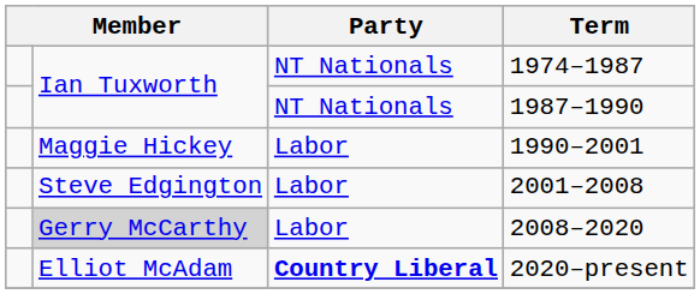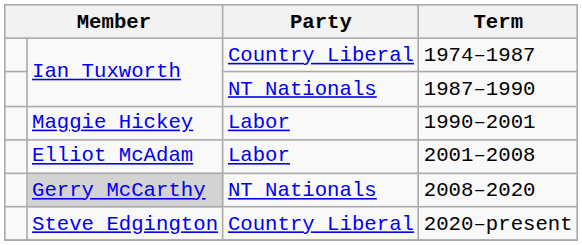 <table class="wikitable">
 <tr>
 <th colspan="2">Member</th>
 <th>Party</th>
 <th>Term</th>
 </tr>
 <tr>
 <td> </td>
 <td rowspan="2"><a href='#'>Ian Tuxworth</a></td>
-<td><a href='#'>NT Nationals</a></td>
+<td><a href='#'>Country Liberal</a></td>
 <td>1974–1987</td>
 </tr>
 <tr>
 <td> </td>
 <td><a href='#'>NT Nationals</a></td>
 <td>1987–1990</td>
 </tr>
 <tr>
 <td> </td>
 <td><a href='#'>Maggie Hickey</a></td>
 <td><a href='#'>Labor</a></td>
 <td>1990–2001</td>
 </tr>
 <tr>
 <td> </td>
-<td><a href='#'>Steve Edgington</a></td>
+<td><a href='#'>Elliot McAdam</a></td>
 <td><a href='#'>Labor</a></td>
 <td>2001–2008</td>
 </tr>
 <tr>
 <td> </td>
 <td style="background: lightgrey;"><a href='#'>Gerry McCarthy</a></td>
-<td><a href='#'>Labor</a></td>
+<td><a href='#'>NT Nationals</a></td>
 <td>2008–2020</td>
 </tr>
 <tr>
 <td> </td>
-<td><a href='#'>Elliot McAdam</a></td>
-<td><strong><a href='#'>Country Liberal</a></strong></td>
+<td><a href='#'>Steve Edgington</a></td>
+<td><a href='#'>Country Liberal</a></td>
 <td>2020–present</td>
 </tr>
 <tr>
 </tr>
 </table>
